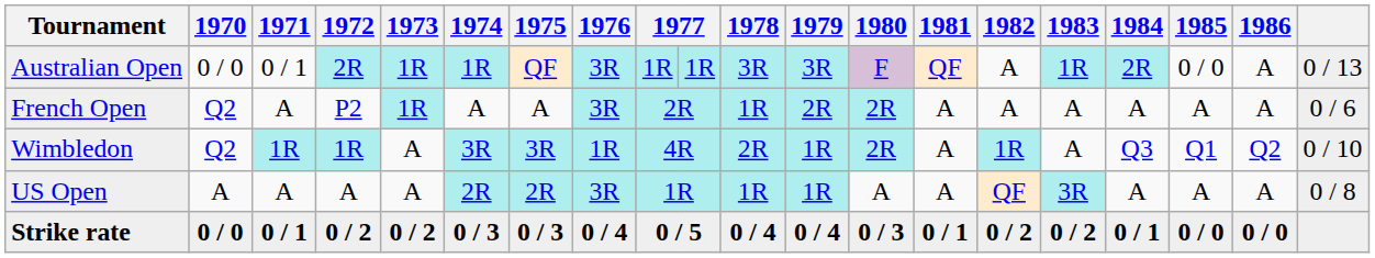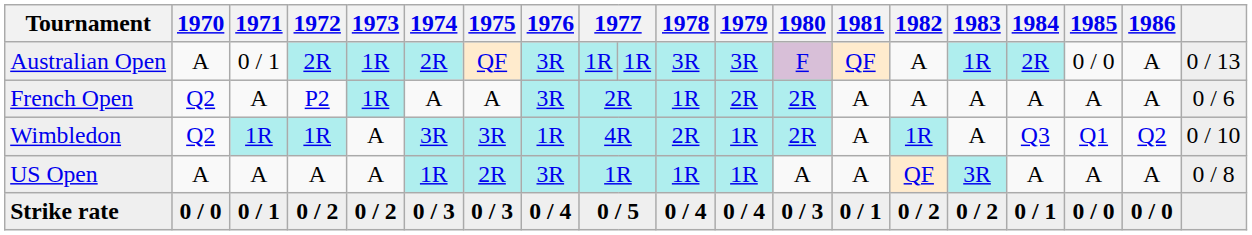 <table class=wikitable style=text-align:center>
 <tr>
 <th>Tournament</th>
 <th><a href='#'>1970</a></th>
 <th><a href='#'>1971</a></th>
 <th><a href='#'>1972</a></th>
 <th><a href='#'>1973</a></th>
 <th><a href='#'>1974</a></th>
 <th><a href='#'>1975</a></th>
 <th><a href='#'>1976</a></th>
 <th colspan=2><a href='#'>1977</a></th>
 <th><a href='#'>1978</a></th>
 <th><a href='#'>1979</a></th>
 <th><a href='#'>1980</a></th>
 <th><a href='#'>1981</a></th>
 <th><a href='#'>1982</a></th>
 <th><a href='#'>1983</a></th>
 <th><a href='#'>1984</a></th>
 <th><a href='#'>1985</a></th>
 <th><a href='#'>1986</a></th>
 <th></th>
 </tr>
 <tr>
 <td align=left bgcolor=#efefef><a href='#'>Australian Open</a></td>
-<td>0 / 0</td>
+<td>A</td>
 <td>0 / 1</td>
 <td bgcolor=afeeee><a href='#'>2R</a></td>
 <td bgcolor=afeeee><a href='#'>1R</a></td>
-<td bgcolor=afeeee><a href='#'>1R</a></td>
+<td bgcolor=afeeee><a href='#'>2R</a></td>
 <td bgcolor=ffebcd><a href='#'>QF</a></td>
 <td bgcolor=afeeee><a href='#'>3R</a></td>
 <td bgcolor=afeeee><a href='#'>1R</a></td>
 <td bgcolor=afeeee><a href='#'>1R</a></td>
 <td bgcolor=afeeee><a href='#'>3R</a></td>
 <td bgcolor=afeeee><a href='#'>3R</a></td>
 <td bgcolor=thistle><a href='#'>F</a></td>
 <td bgcolor=ffebcd><a href='#'>QF</a></td>
 <td>A</td>
 <td bgcolor=afeeee><a href='#'>1R</a></td>
 <td bgcolor=afeeee><a href='#'>2R</a></td>
 <td>0 / 0</td>
 <td>A</td>
 <td bgcolor=#efefef>0 / 13</td>
 </tr>
 <tr>
 <td align=left bgcolor=#efefef><a href='#'>French Open</a></td>
 <td><a href='#'>Q2</a></td>
 <td>A</td>
 <td><a href='#'>P2</a></td>
 <td bgcolor=afeeee><a href='#'>1R</a></td>
 <td>A</td>
 <td>A</td>
 <td bgcolor=afeeee><a href='#'>3R</a></td>
 <td bgcolor=afeeee colspan=2><a href='#'>2R</a></td>
 <td bgcolor=afeeee><a href='#'>1R</a></td>
 <td bgcolor=afeeee><a href='#'>2R</a></td>
 <td bgcolor=afeeee><a href='#'>2R</a></td>
 <td>A</td>
 <td>A</td>
 <td>A</td>
 <td>A</td>
 <td>A</td>
 <td>A</td>
 <td bgcolor=#efefef>0 / 6</td>
 </tr>
 <tr>
 <td align=left bgcolor=#efefef><a href='#'>Wimbledon</a></td>
 <td><a href='#'>Q2</a></td>
 <td bgcolor=afeeee><a href='#'>1R</a></td>
 <td bgcolor=afeeee><a href='#'>1R</a></td>
 <td>A</td>
 <td bgcolor=afeeee><a href='#'>3R</a></td>
 <td bgcolor=afeeee><a href='#'>3R</a></td>
 <td bgcolor=afeeee><a href='#'>1R</a></td>
 <td bgcolor=afeeee colspan=2><a href='#'>4R</a></td>
 <td bgcolor=afeeee><a href='#'>2R</a></td>
 <td bgcolor=afeeee><a href='#'>1R</a></td>
 <td bgcolor=afeeee><a href='#'>2R</a></td>
 <td>A</td>
 <td bgcolor=afeeee><a href='#'>1R</a></td>
 <td>A</td>
 <td><a href='#'>Q3</a></td>
 <td><a href='#'>Q1</a></td>
 <td><a href='#'>Q2</a></td>
 <td bgcolor=#efefef>0 / 10</td>
 </tr>
 <tr>
 <td align=left bgcolor=#efefef><a href='#'>US Open</a></td>
 <td>A</td>
 <td>A</td>
 <td>A</td>
 <td>A</td>
-<td bgcolor=afeeee><a href='#'>2R</a></td>
+<td bgcolor=afeeee><a href='#'>1R</a></td>
 <td bgcolor=afeeee><a href='#'>2R</a></td>
 <td bgcolor=afeeee><a href='#'>3R</a></td>
 <td bgcolor=afeeee colspan=2><a href='#'>1R</a></td>
 <td bgcolor=afeeee><a href='#'>1R</a></td>
 <td bgcolor=afeeee><a href='#'>1R</a></td>
 <td>A</td>
 <td>A</td>
 <td bgcolor=ffebcd><a href='#'>QF</a></td>
 <td bgcolor=afeeee><a href='#'>3R</a></td>
 <td>A</td>
 <td>A</td>
 <td>A</td>
 <td bgcolor=#efefef>0 / 8</td>
 </tr>
 <tr style="font-weight:bold; background:#efefef;">
 <td style=text-align:left>Strike rate</td>
 <td>0 / 0</td>
 <td>0 / 1</td>
 <td>0 / 2</td>
 <td>0 / 2</td>
 <td>0 / 3</td>
 <td>0 / 3</td>
 <td>0 / 4</td>
 <td colspan=2>0 / 5</td>
 <td>0 / 4</td>
 <td>0 / 4</td>
 <td>0 / 3</td>
 <td>0 / 1</td>
 <td>0 / 2</td>
 <td>0 / 2</td>
 <td>0 / 1</td>
 <td>0 / 0</td>
 <td>0 / 0</td>
 <td></td>
 </tr>
 </table>
